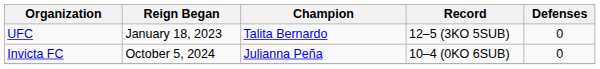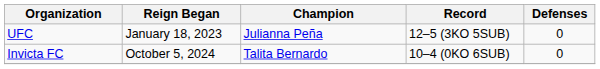 <table class="wikitable" style="width:60%;">
 <tr>
 <th style="width:20%;">Organization</th>
 <th style="width:20%;">Reign Began</th>
 <th style="width:28%;">Champion</th>
 <th style="width:20%;">Record</th>
 <th style="width:12%;">Defenses</th>
 </tr>
 <tr>
 <td><a href='#'>UFC</a></td>
 <td>January 18, 2023</td>
-<td> <a href='#'>Talita Bernardo</a></td>
+<td> <a href='#'>Julianna Peña</a></td>
 <td>12–5 (3KO 5SUB)</td>
 <td align=center>0</td>
 </tr>
 <tr>
 <td><a href='#'>Invicta FC</a></td>
 <td>October 5, 2024</td>
-<td> <a href='#'>Julianna Peña</a></td>
+<td> <a href='#'>Talita Bernardo</a></td>
 <td>10–4 (0KO 6SUB)</td>
 <td align=center>0</td>
 </tr>
 <tr>
 </tr>
 </table>
